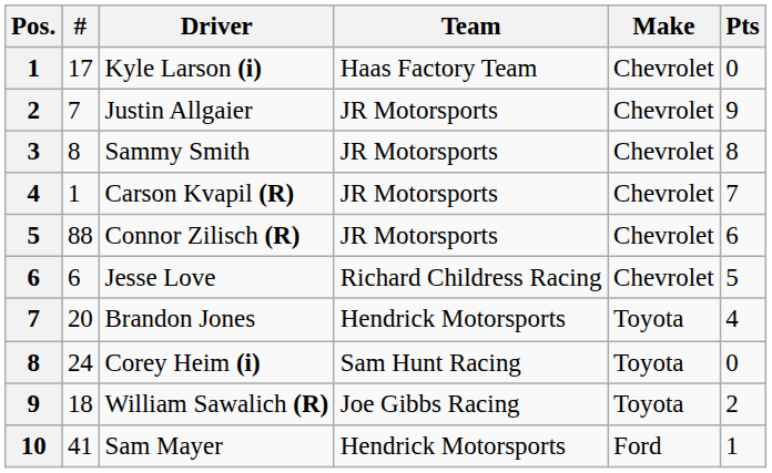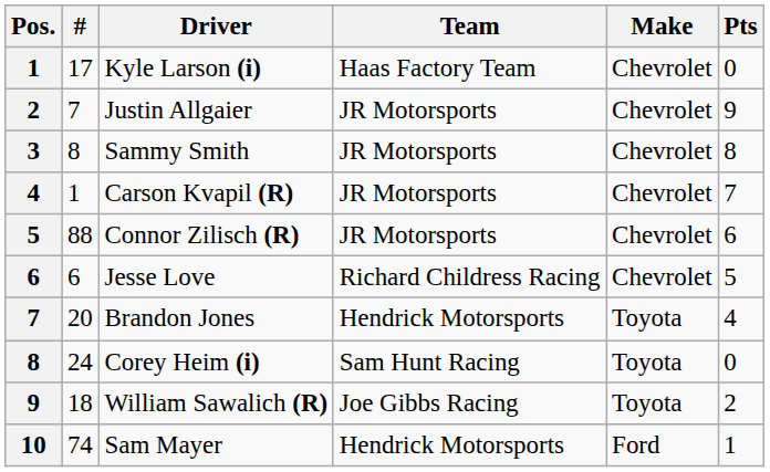 <table class="wikitable" style="font-size:95%">
 <tr>
 <th>Pos.</th>
 <th>#</th>
 <th>Driver</th>
 <th>Team</th>
 <th>Make</th>
 <th>Pts</th>
 </tr>
 <tr>
 <th>1</th>
 <td>17</td>
 <td>Kyle Larson <strong>(i)</strong></td>
 <td>Haas Factory Team</td>
 <td>Chevrolet</td>
 <td>0</td>
 </tr>
 <tr>
 <th>2</th>
 <td>7</td>
 <td>Justin Allgaier</td>
 <td>JR Motorsports</td>
 <td>Chevrolet</td>
 <td>9</td>
 </tr>
 <tr>
 <th>3</th>
 <td>8</td>
 <td>Sammy Smith</td>
 <td>JR Motorsports</td>
 <td>Chevrolet</td>
 <td>8</td>
 </tr>
 <tr>
 <th>4</th>
 <td>1</td>
 <td>Carson Kvapil <strong>(R)</strong></td>
 <td>JR Motorsports</td>
 <td>Chevrolet</td>
 <td>7</td>
 </tr>
 <tr>
 <th>5</th>
 <td>88</td>
 <td>Connor Zilisch <strong>(R)</strong></td>
 <td>JR Motorsports</td>
 <td>Chevrolet</td>
 <td>6</td>
 </tr>
 <tr>
 <th>6</th>
 <td>6</td>
 <td>Jesse Love</td>
 <td>Richard Childress Racing</td>
 <td>Chevrolet</td>
 <td>5</td>
 </tr>
 <tr>
 <th>7</th>
 <td>20</td>
 <td>Brandon Jones</td>
 <td>Hendrick Motorsports</td>
 <td>Toyota</td>
 <td>4</td>
 </tr>
 <tr>
 <th>8</th>
 <td>24</td>
 <td>Corey Heim <strong>(i)</strong></td>
 <td>Sam Hunt Racing</td>
 <td>Toyota</td>
 <td>0</td>
 </tr>
 <tr>
 <th>9</th>
 <td>18</td>
 <td>William Sawalich <strong>(R)</strong></td>
 <td>Joe Gibbs Racing</td>
 <td>Toyota</td>
 <td>2</td>
 </tr>
 <tr>
 <th>10</th>
-<td>41</td>
+<td>74</td>
 <td>Sam Mayer</td>
 <td>Hendrick Motorsports</td>
 <td>Ford</td>
 <td>1</td>
 </tr>
 </table>
